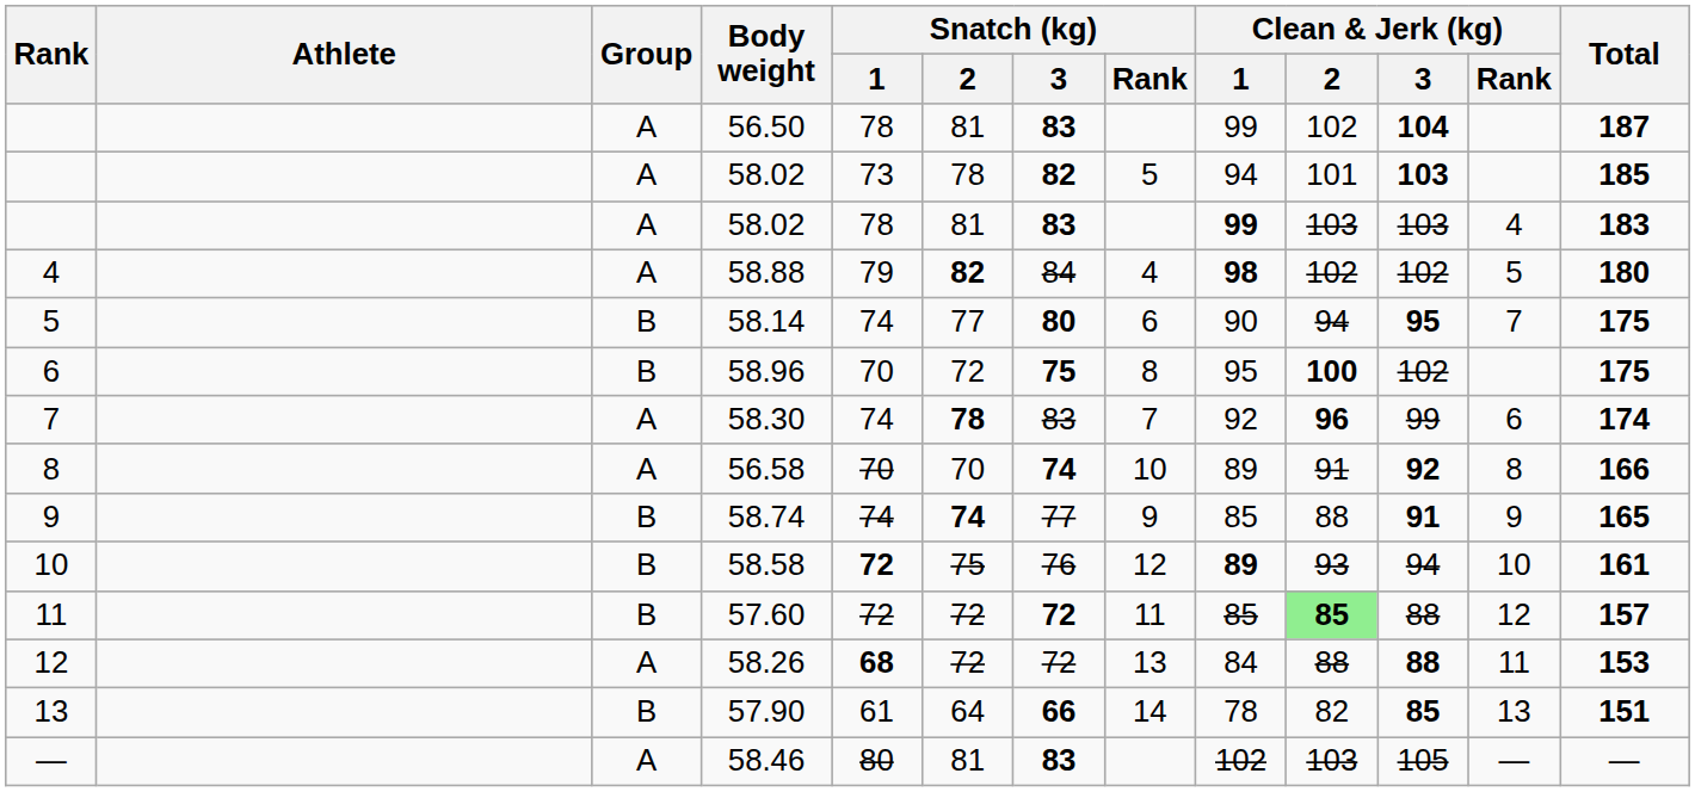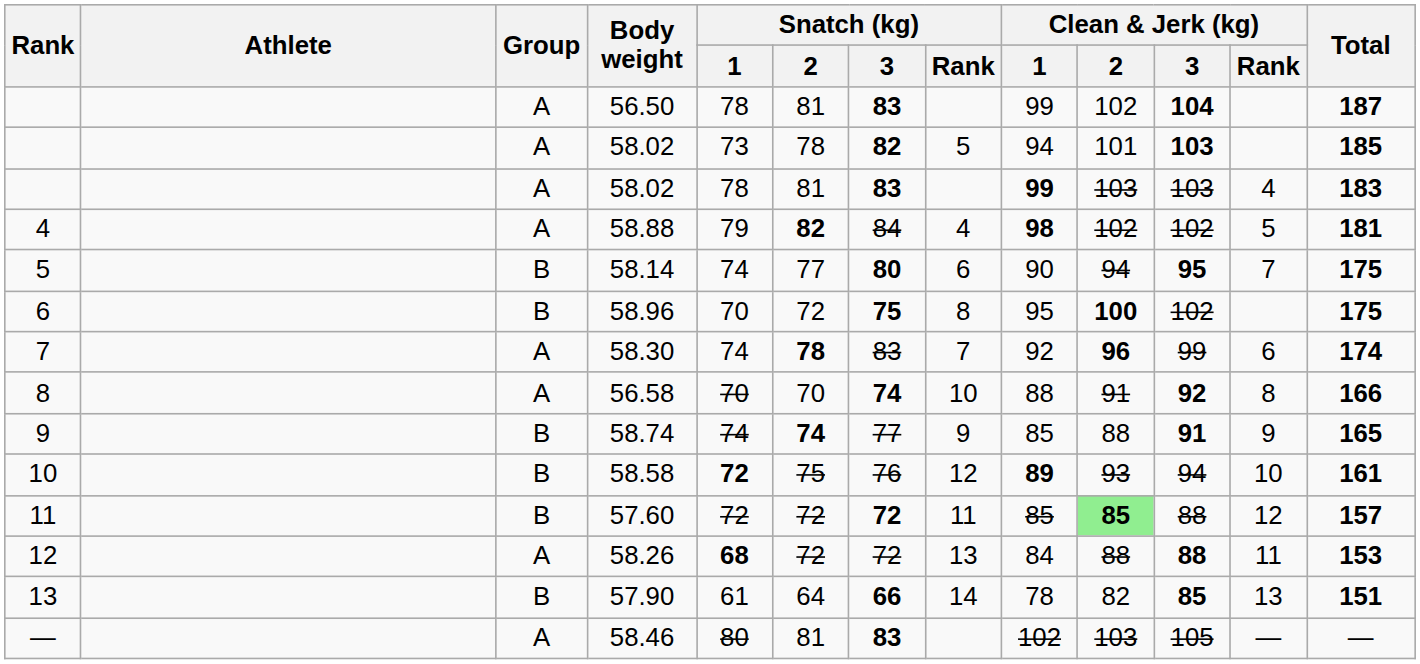 <table class = "wikitable" style="text-align:center;">
 <tr>
 <th rowspan=2 width=40>Rank</th>
 <th rowspan=2 width=250>Athlete</th>
 <th rowspan=2 width=50>Group</th>
 <th rowspan=2 width=60>Body weight</th>
 <th colspan=4>Snatch (kg)</th>
 <th colspan=4>Clean & Jerk (kg)</th>
 <th rowspan=2 width=60>Total</th>
 </tr>
 <tr>
 <th width=40>1</th>
 <th width=40>2</th>
 <th width=40>3</th>
 <th width=40>Rank</th>
 <th width=40>1</th>
 <th width=40>2</th>
 <th width=40>3</th>
 <th width=40>Rank</th>
 </tr>
 <tr>
 <td></td>
 <td align=left></td>
 <td>A</td>
 <td>56.50</td>
 <td>78</td>
 <td>81</td>
 <td><strong>83</strong></td>
 <td></td>
 <td>99</td>
 <td>102</td>
 <td><strong>104</strong></td>
 <td></td>
 <td><strong>187</strong></td>
 </tr>
 <tr>
 <td></td>
 <td align=left></td>
 <td>A</td>
 <td>58.02</td>
 <td>73</td>
 <td>78</td>
 <td><strong>82</strong></td>
 <td>5</td>
 <td>94</td>
 <td>101</td>
 <td><strong>103</strong></td>
 <td></td>
 <td><strong>185</strong></td>
 </tr>
 <tr>
 <td></td>
 <td align=left></td>
 <td>A</td>
 <td>58.02</td>
 <td>78</td>
 <td>81</td>
 <td><strong>83</strong></td>
 <td></td>
 <td><strong>99</strong></td>
 <td><s>103</s></td>
 <td><s>103</s></td>
 <td>4</td>
 <td><strong>183</strong></td>
 </tr>
 <tr>
 <td>4</td>
 <td align=left></td>
 <td>A</td>
 <td>58.88</td>
 <td>79</td>
 <td><strong>82</strong></td>
 <td><s>84</s></td>
 <td>4</td>
 <td><strong>98</strong></td>
 <td><s>102</s></td>
 <td><s>102</s></td>
 <td>5</td>
-<td><strong>180</strong></td>
+<td><strong>181</strong></td>
 </tr>
 <tr>
 <td>5</td>
 <td align=left></td>
 <td>B</td>
 <td>58.14</td>
 <td>74</td>
 <td>77</td>
 <td><strong>80</strong></td>
 <td>6</td>
 <td>90</td>
 <td><s>94</s></td>
 <td><strong>95</strong></td>
 <td>7</td>
 <td><strong>175</strong></td>
 </tr>
 <tr>
 <td>6</td>
 <td align=left></td>
 <td>B</td>
 <td>58.96</td>
 <td>70</td>
 <td>72</td>
 <td><strong>75</strong></td>
 <td>8</td>
 <td>95</td>
 <td><strong>100</strong></td>
 <td><s>102</s></td>
 <td></td>
 <td><strong>175</strong></td>
 </tr>
 <tr>
 <td>7</td>
 <td align=left></td>
 <td>A</td>
 <td>58.30</td>
 <td>74</td>
 <td><strong>78</strong></td>
 <td><s>83</s></td>
 <td>7</td>
 <td>92</td>
 <td><strong>96</strong></td>
 <td><s>99</s></td>
 <td>6</td>
 <td><strong>174</strong></td>
 </tr>
 <tr>
 <td>8</td>
 <td align=left></td>
 <td>A</td>
 <td>56.58</td>
 <td><s>70</s></td>
 <td>70</td>
 <td><strong>74</strong></td>
 <td>10</td>
-<td>89</td>
+<td>88</td>
 <td><s>91</s></td>
 <td><strong>92</strong></td>
 <td>8</td>
 <td><strong>166</strong></td>
 </tr>
 <tr>
 <td>9</td>
 <td align=left></td>
 <td>B</td>
 <td>58.74</td>
 <td><s>74</s></td>
 <td><strong>74</strong></td>
 <td><s>77</s></td>
 <td>9</td>
 <td>85</td>
 <td>88</td>
 <td><strong>91</strong></td>
 <td>9</td>
 <td><strong>165</strong></td>
 </tr>
 <tr>
 <td>10</td>
 <td align=left></td>
 <td>B</td>
 <td>58.58</td>
 <td><strong>72</strong></td>
 <td><s>75</s></td>
 <td><s>76</s></td>
 <td>12</td>
 <td><strong>89</strong></td>
 <td><s>93</s></td>
 <td><s>94</s></td>
 <td>10</td>
 <td><strong>161</strong></td>
 </tr>
 <tr>
 <td>11</td>
 <td align=left></td>
 <td>B</td>
 <td>57.60</td>
 <td><s>72</s></td>
 <td><s>72</s></td>
 <td><strong>72</strong></td>
 <td>11</td>
 <td><s>85</s></td>
 <td style="background: lightgreen;"><strong>85</strong></td>
 <td><s>88</s></td>
 <td>12</td>
 <td><strong>157</strong></td>
 </tr>
 <tr>
 <td>12</td>
 <td align=left></td>
 <td>A</td>
 <td>58.26</td>
 <td><strong>68</strong></td>
 <td><s>72</s></td>
 <td><s>72</s></td>
 <td>13</td>
 <td>84</td>
 <td><s>88</s></td>
 <td><strong>88</strong></td>
 <td>11</td>
 <td><strong>153</strong></td>
 </tr>
 <tr>
 <td>13</td>
 <td align=left></td>
 <td>B</td>
 <td>57.90</td>
 <td>61</td>
 <td>64</td>
 <td><strong>66</strong></td>
 <td>14</td>
 <td>78</td>
 <td>82</td>
 <td><strong>85</strong></td>
 <td>13</td>
 <td><strong>151</strong></td>
 </tr>
 <tr>
 <td>—</td>
 <td align=left></td>
 <td>A</td>
 <td>58.46</td>
 <td><s>80</s></td>
 <td>81</td>
 <td><strong>83</strong></td>
 <td></td>
 <td><s>102</s></td>
 <td><s>103</s></td>
 <td><s>105</s></td>
 <td>—</td>
 <td>—</td>
 </tr>
 </table>
